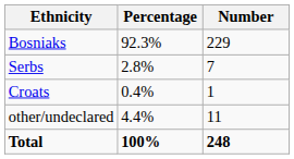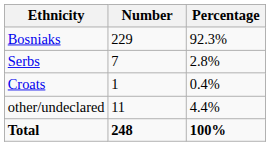 <table class="wikitable">
 <tr>
 <th width="100px">Ethnicity</th>
+<th width="80px">Number</th>
 <th width="80px">Percentage</th>
-<th width="80px">Number</th>
 </tr>
 <tr>
 <td><a href='#'>Bosniaks</a></td>
+<td>229</td>
 <td>92.3%</td>
-<td>229</td>
 </tr>
 <tr>
 <td><a href='#'>Serbs</a></td>
+<td>7</td>
 <td>2.8%</td>
-<td>7</td>
 </tr>
 <tr>
 <td><a href='#'>Croats</a></td>
+<td>1</td>
 <td>0.4%</td>
-<td>1</td>
 </tr>
 <tr>
 <td>other/undeclared</td>
+<td>11</td>
 <td>4.4%</td>
-<td>11</td>
 </tr>
 <tr>
 <td><strong>Total</strong></td>
+<td><strong>248</strong></td>
 <td><strong>100%</strong></td>
-<td><strong>248</strong></td>
 </tr>
 </table>
